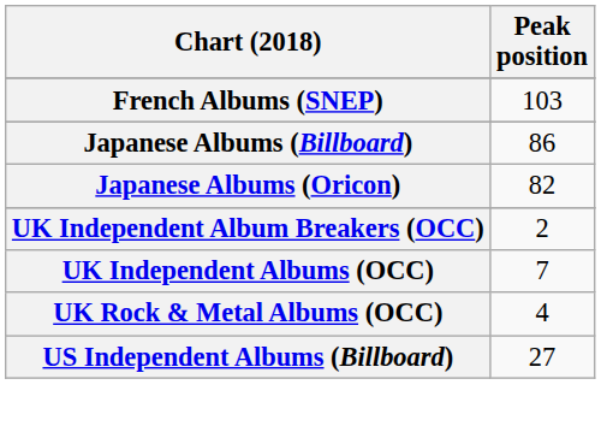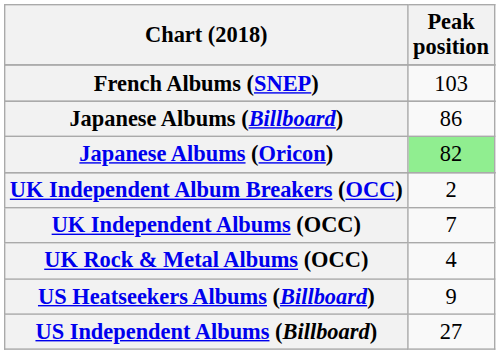 <table class="wikitable sortable plainrowheaders" style="text-align:center">
 <tr>
 <th scope="col">Chart (2018)</th>
 <th scope="col">Peak<br> position</th>
 </tr>
 <tr>
 </tr>
 <tr>
 <th scope="row">French Albums (<a href='#'>SNEP</a>)</th>
 <td>103</td>
 </tr>
 <tr>
 </tr>
 <tr>
 <th scope="row">Japanese Albums (<a href='#'><em>Billboard</em></a>)</th>
 <td>86</td>
 </tr>
 <tr>
 <th scope="row"><a href='#'>Japanese Albums</a> (<a href='#'>Oricon</a>)</th>
-<td>82</td>
+<td style="background: lightgreen;">82</td>
 </tr>
 <tr>
 </tr>
 <tr>
 </tr>
 <tr>
 <th scope="row"><a href='#'>UK Independent Album Breakers</a> (<a href='#'>OCC</a>)</th>
 <td>2</td>
 </tr>
 <tr>
 <th scope="row"><a href='#'>UK Independent Albums</a> (OCC)</th>
 <td>7</td>
 </tr>
 <tr>
 <th scope="row"><a href='#'>UK Rock & Metal Albums</a> (OCC)</th>
 <td>4</td>
 </tr>
 <tr>
+<th scope="row"><a href='#'>US Heatseekers Albums</a> (<a href='#'><em>Billboard</em></a>)</th>
+<td>9</td>
+</tr>
+<tr>
 <th scope="row"><a href='#'>US Independent Albums</a> (<em>Billboard</em>)</th>
 <td>27</td>
 </tr>
 </table>
